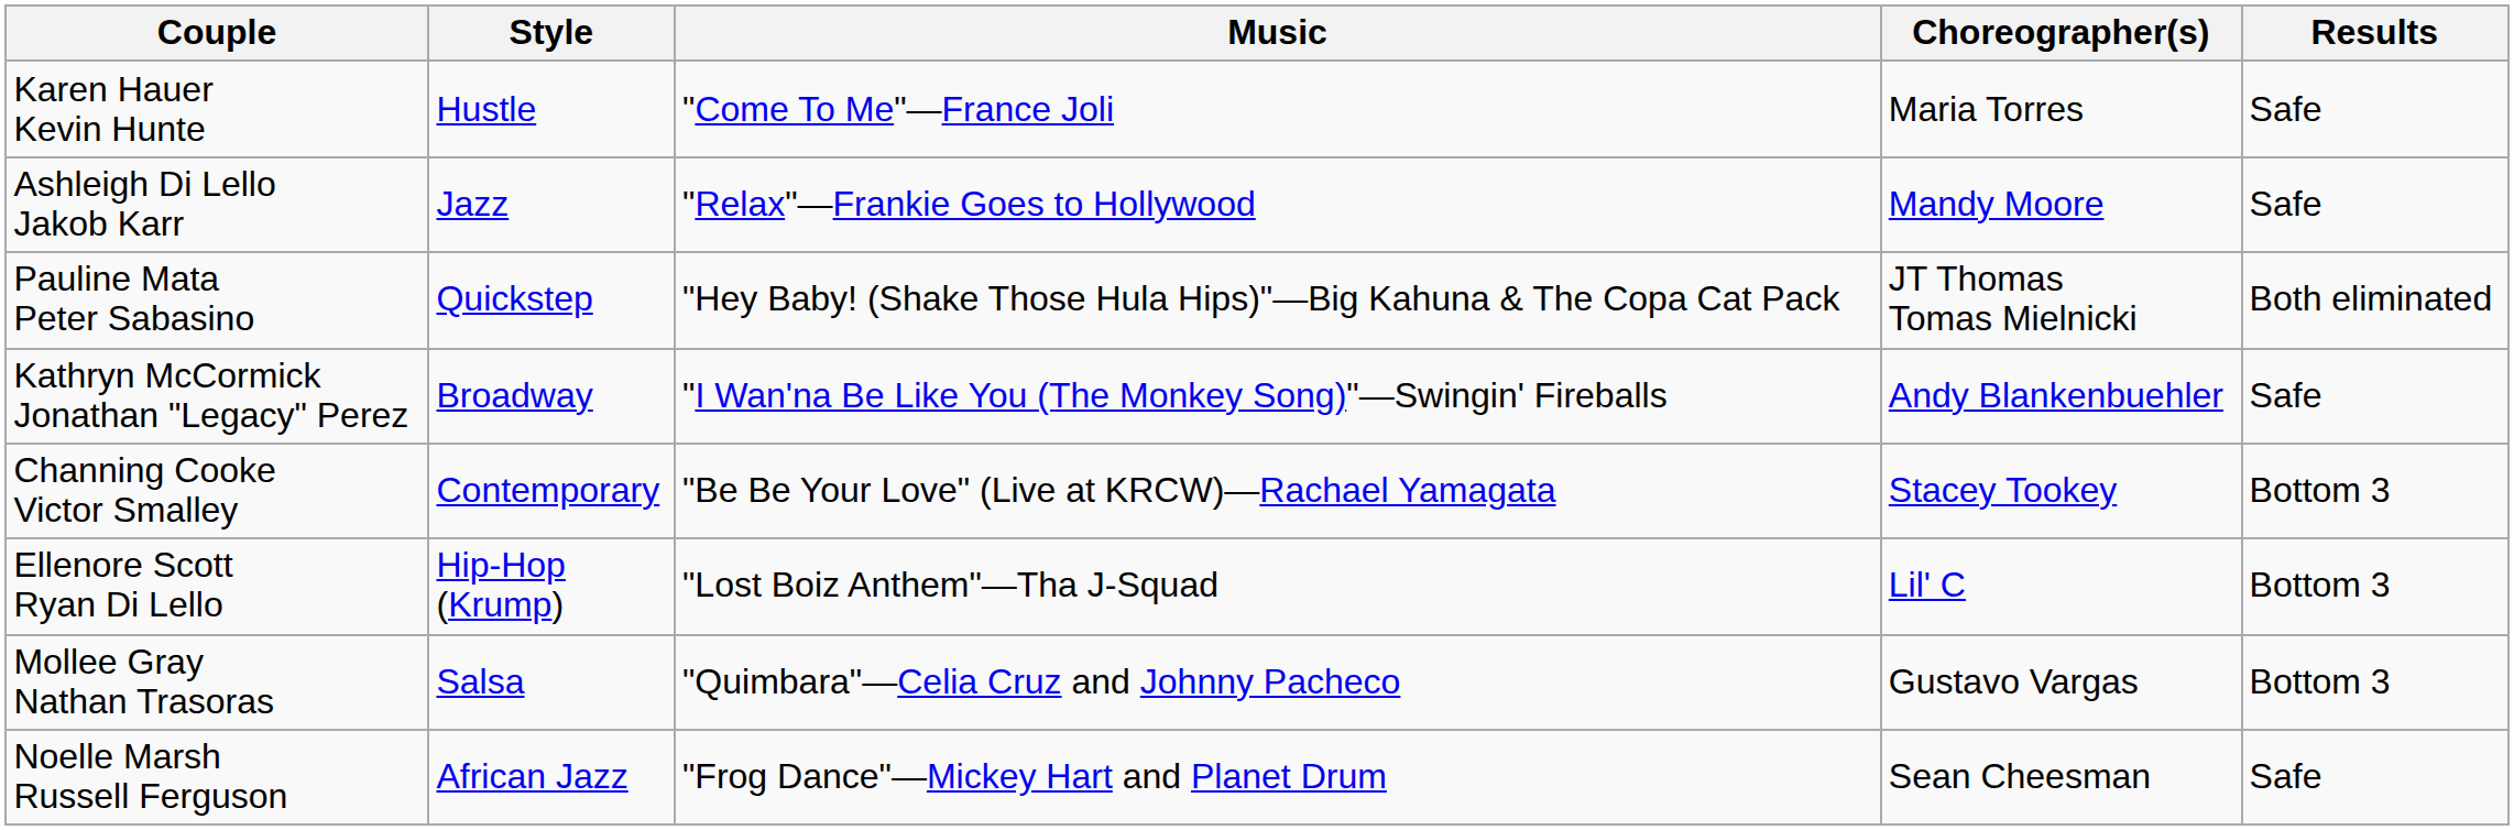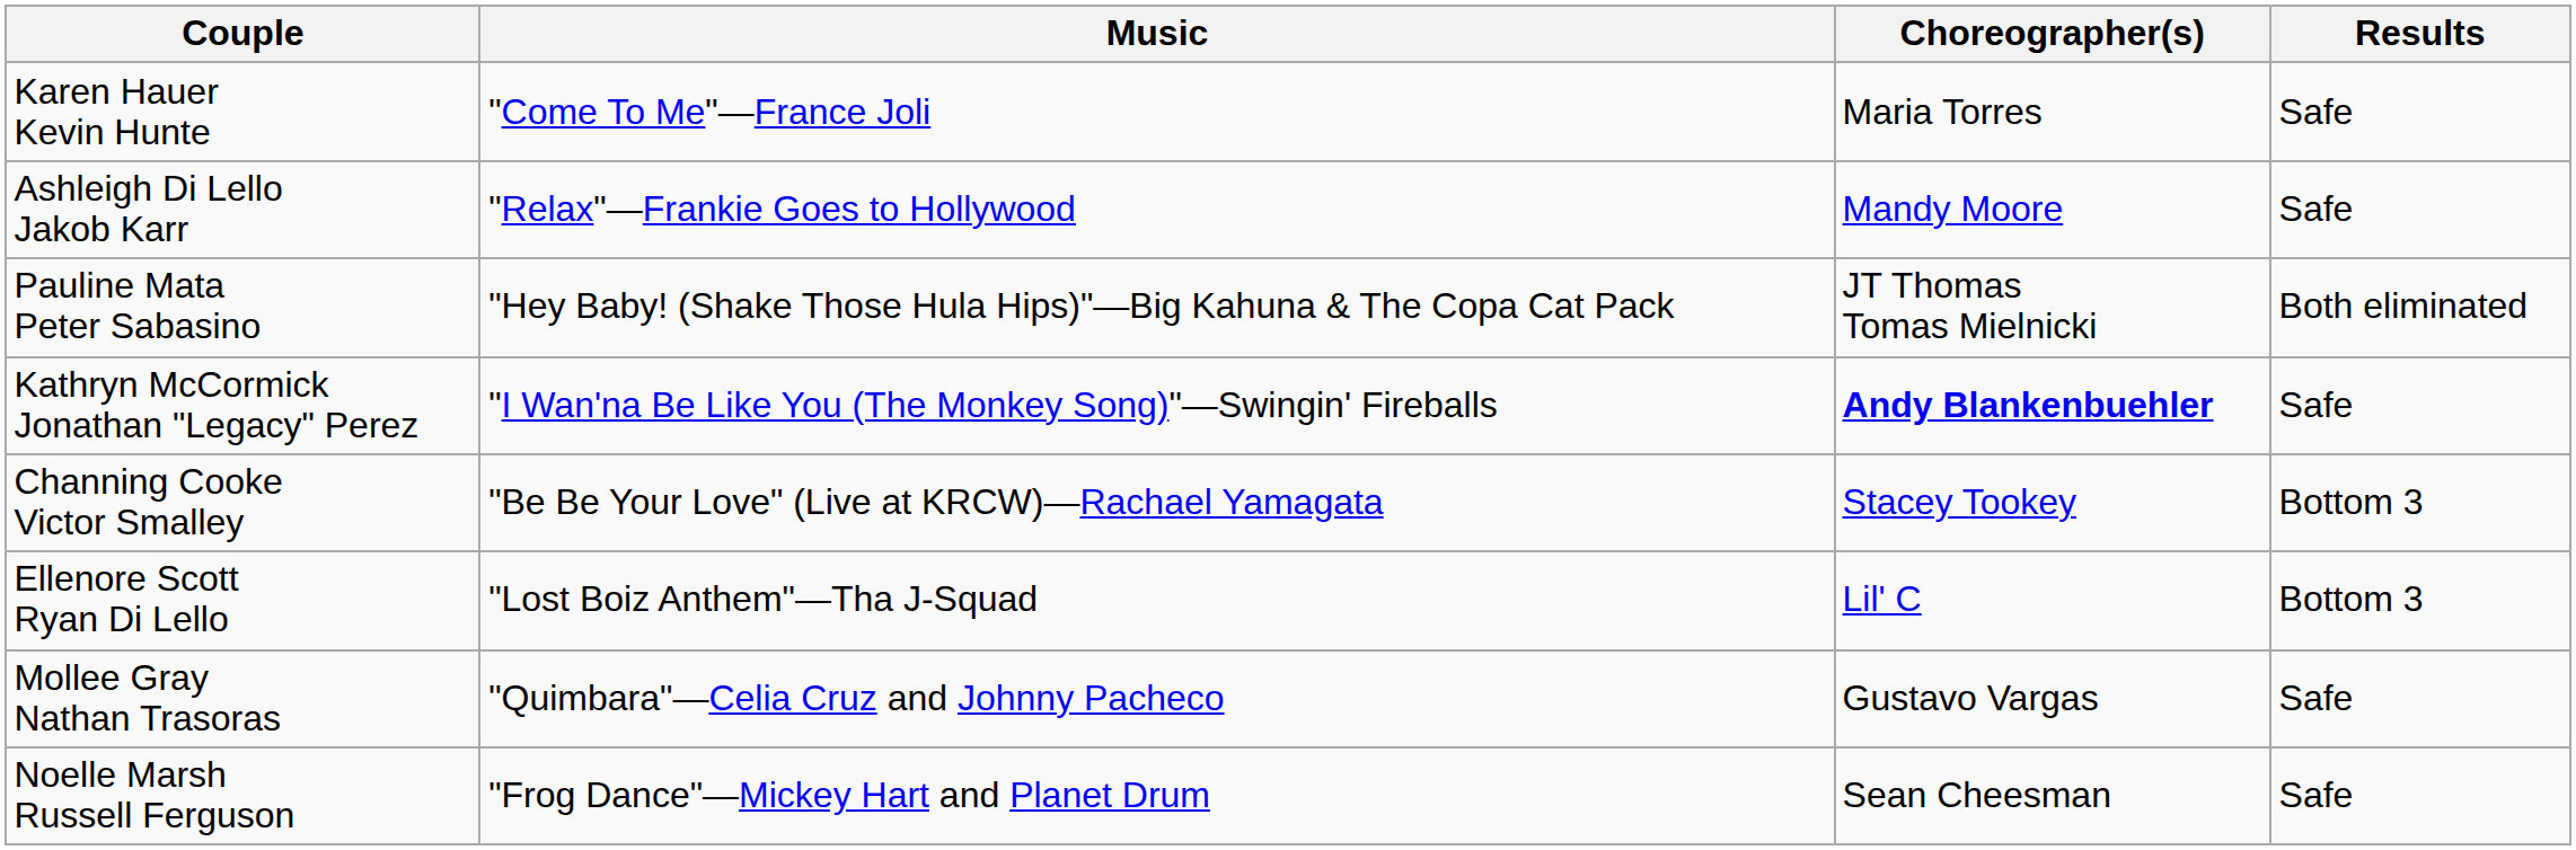 <table class="wikitable" style="width:90%;">
 <tr>
 <th>Couple</th>
-<th>Style</th>
 <th>Music</th>
 <th>Choreographer(s)</th>
 <th>Results</th>
 </tr>
 <tr>
 <td>Karen Hauer<br>Kevin Hunte</td>
-<td><a href='#'>Hustle</a></td>
 <td>"<a href='#'>Come To Me</a>"—<a href='#'>France Joli</a></td>
 <td>Maria Torres</td>
 <td>Safe</td>
 </tr>
 <tr>
 <td>Ashleigh Di Lello<br>Jakob Karr</td>
-<td><a href='#'>Jazz</a></td>
 <td>"<a href='#'>Relax</a>"—<a href='#'>Frankie Goes to Hollywood</a></td>
 <td><a href='#'>Mandy Moore</a></td>
 <td>Safe</td>
 </tr>
 <tr>
 <td>Pauline Mata<br>Peter Sabasino</td>
-<td><a href='#'>Quickstep</a></td>
 <td>"Hey Baby! (Shake Those Hula Hips)"—Big Kahuna & The Copa Cat Pack</td>
 <td>JT Thomas<br>Tomas Mielnicki</td>
 <td>Both eliminated</td>
 </tr>
 <tr>
 <td>Kathryn McCormick<br>Jonathan "Legacy" Perez</td>
-<td><a href='#'>Broadway</a></td>
 <td>"<a href='#'>I Wan'na Be Like You (The Monkey Song)</a>"—Swingin' Fireballs</td>
-<td><a href='#'>Andy Blankenbuehler</a></td>
+<td><strong><a href='#'>Andy Blankenbuehler</a></strong></td>
 <td>Safe</td>
 </tr>
 <tr>
 <td>Channing Cooke<br>Victor Smalley</td>
-<td><a href='#'>Contemporary</a></td>
 <td>"Be Be Your Love" (Live at KRCW)—<a href='#'>Rachael Yamagata</a></td>
 <td><a href='#'>Stacey Tookey</a></td>
 <td>Bottom 3</td>
 </tr>
 <tr>
 <td>Ellenore Scott<br>Ryan Di Lello</td>
-<td><a href='#'>Hip-Hop</a><br>(<a href='#'>Krump</a>)</td>
 <td>"Lost Boiz Anthem"—Tha J-Squad</td>
 <td><a href='#'>Lil' C</a></td>
 <td>Bottom 3</td>
 </tr>
 <tr>
 <td>Mollee Gray<br>Nathan Trasoras</td>
-<td><a href='#'>Salsa</a></td>
 <td>"Quimbara"—<a href='#'>Celia Cruz</a> and <a href='#'>Johnny Pacheco</a></td>
 <td>Gustavo Vargas</td>
-<td>Bottom 3</td>
+<td>Safe</td>
 </tr>
 <tr>
 <td>Noelle Marsh<br>Russell Ferguson</td>
-<td><a href='#'>African Jazz</a></td>
 <td>"Frog Dance"—<a href='#'>Mickey Hart</a> and <a href='#'>Planet Drum</a></td>
 <td>Sean Cheesman</td>
 <td>Safe</td>
 </tr>
 </table>
